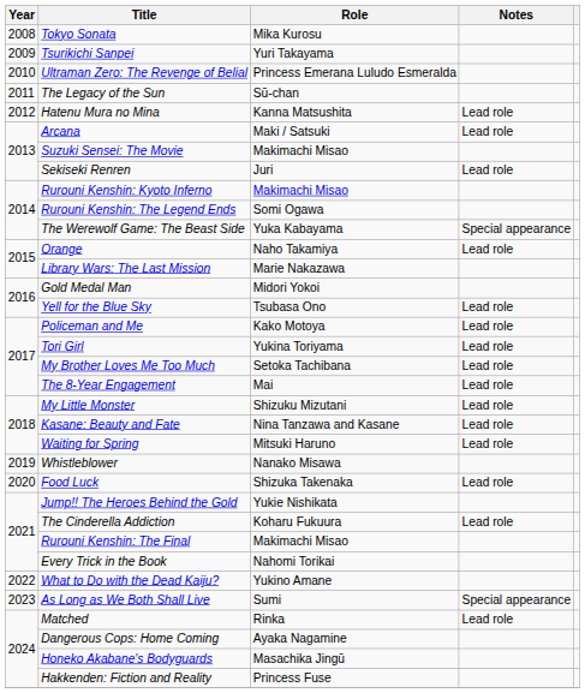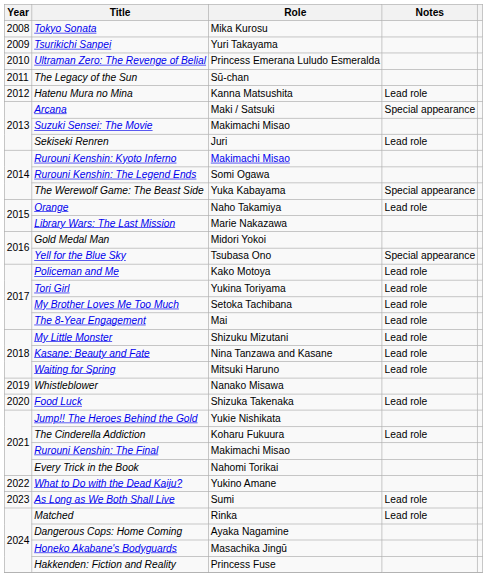 <table class="wikitable sortable">
 <tr>
 <th>Year</th>
 <th>Title</th>
 <th>Role</th>
 <th class="unsortable">Notes</th>
 <th class="unsortable"></th>
 </tr>
 <tr>
 <td>2008</td>
 <td><em><a href='#'>Tokyo Sonata</a></em></td>
 <td>Mika Kurosu</td>
 <td></td>
 <td></td>
 </tr>
 <tr>
 <td>2009</td>
 <td><em><a href='#'>Tsurikichi Sanpei</a></em></td>
 <td>Yuri Takayama</td>
 <td></td>
 <td></td>
 </tr>
 <tr>
 <td>2010</td>
 <td><em><a href='#'>Ultraman Zero: The Revenge of Belial</a></em></td>
 <td>Princess Emerana Luludo Esmeralda</td>
 <td></td>
 <td></td>
 </tr>
 <tr>
 <td>2011</td>
 <td><em>The Legacy of the Sun</em></td>
 <td>Sū-chan</td>
 <td></td>
 <td></td>
 </tr>
 <tr>
 <td>2012</td>
 <td><em>Hatenu Mura no Mina</em></td>
 <td>Kanna Matsushita</td>
 <td>Lead role</td>
 <td></td>
 </tr>
 <tr>
 <td rowspan=3>2013</td>
 <td><em><a href='#'>Arcana</a></em></td>
 <td>Maki / Satsuki</td>
-<td>Lead role</td>
+<td>Special appearance</td>
 <td></td>
 </tr>
 <tr>
 <td><em><a href='#'>Suzuki Sensei: The Movie</a></em></td>
 <td>Makimachi Misao</td>
 <td></td>
 <td></td>
 </tr>
 <tr>
 <td><em>Sekiseki Renren</em></td>
 <td>Juri</td>
 <td>Lead role</td>
 <td></td>
 </tr>
 <tr>
 <td rowspan=3>2014</td>
 <td><em><a href='#'>Rurouni Kenshin: Kyoto Inferno</a></em></td>
 <td><a href='#'>Makimachi Misao</a></td>
 <td></td>
 <td></td>
 </tr>
 <tr>
 <td><em><a href='#'>Rurouni Kenshin: The Legend Ends</a></em></td>
 <td>Somi Ogawa</td>
 <td></td>
 <td></td>
 </tr>
 <tr>
 <td><em>The Werewolf Game: The Beast Side</em></td>
 <td>Yuka Kabayama</td>
 <td>Special appearance</td>
 <td></td>
 </tr>
 <tr>
 <td rowspan=2>2015</td>
 <td><em><a href='#'>Orange</a></em></td>
 <td>Naho Takamiya</td>
 <td>Lead role</td>
 <td></td>
 </tr>
 <tr>
 <td><em><a href='#'>Library Wars: The Last Mission</a></em></td>
 <td>Marie Nakazawa</td>
 <td></td>
 <td></td>
 </tr>
 <tr>
 <td rowspan=2>2016</td>
 <td><em>Gold Medal Man</em></td>
 <td>Midori Yokoi</td>
 <td></td>
 <td></td>
 </tr>
 <tr>
 <td><em><a href='#'>Yell for the Blue Sky</a></em></td>
 <td>Tsubasa Ono</td>
-<td>Lead role</td>
+<td>Special appearance</td>
 <td></td>
 </tr>
 <tr>
 <td rowspan=4>2017</td>
 <td><em><a href='#'>Policeman and Me</a></em></td>
 <td>Kako Motoya</td>
 <td>Lead role</td>
 <td></td>
 </tr>
 <tr>
 <td><em><a href='#'>Tori Girl</a></em></td>
 <td>Yukina Toriyama</td>
 <td>Lead role</td>
 <td></td>
 </tr>
 <tr>
 <td><em><a href='#'>My Brother Loves Me Too Much</a></em></td>
 <td>Setoka Tachibana</td>
 <td>Lead role</td>
 <td></td>
 </tr>
 <tr>
 <td><em><a href='#'>The 8-Year Engagement</a></em></td>
 <td>Mai</td>
 <td>Lead role</td>
 <td></td>
 </tr>
 <tr>
 <td rowspan=3>2018</td>
 <td><em><a href='#'>My Little Monster</a></em></td>
 <td>Shizuku Mizutani</td>
 <td>Lead role</td>
 <td></td>
 </tr>
 <tr>
 <td><em><a href='#'>Kasane: Beauty and Fate</a></em></td>
 <td>Nina Tanzawa and Kasane</td>
 <td>Lead role</td>
 <td></td>
 </tr>
 <tr>
 <td><em><a href='#'>Waiting for Spring</a></em></td>
 <td>Mitsuki Haruno</td>
 <td>Lead role</td>
 <td></td>
 </tr>
 <tr>
 <td>2019</td>
 <td><em>Whistleblower</em></td>
 <td>Nanako Misawa</td>
 <td></td>
 <td></td>
 </tr>
 <tr>
 <td>2020</td>
 <td><em><a href='#'>Food Luck</a></em></td>
 <td>Shizuka Takenaka</td>
 <td>Lead role</td>
 <td></td>
 </tr>
 <tr>
 <td rowspan=4>2021</td>
 <td><em><a href='#'>Jump!! The Heroes Behind the Gold</a></em></td>
 <td>Yukie Nishikata</td>
 <td></td>
 <td></td>
 </tr>
 <tr>
 <td><em>The Cinderella Addiction</em></td>
 <td>Koharu Fukuura</td>
 <td>Lead role</td>
 <td></td>
 </tr>
 <tr>
 <td><em><a href='#'>Rurouni Kenshin: The Final</a></em></td>
 <td>Makimachi Misao</td>
 <td></td>
 <td></td>
 </tr>
 <tr>
 <td><em>Every Trick in the Book</em></td>
 <td>Nahomi Torikai</td>
 <td></td>
 <td></td>
 </tr>
 <tr>
 <td>2022</td>
 <td><em><a href='#'>What to Do with the Dead Kaiju?</a></em></td>
 <td>Yukino Amane</td>
 <td></td>
 <td></td>
 </tr>
 <tr>
 <td rowspan=1>2023</td>
 <td><em><a href='#'>As Long as We Both Shall Live</a></em></td>
 <td>Sumi</td>
-<td>Special appearance</td>
+<td>Lead role</td>
 <td></td>
 </tr>
 <tr>
 <td rowspan=4>2024</td>
 <td><em>Matched</em></td>
 <td>Rinka</td>
 <td>Lead role</td>
 <td></td>
 </tr>
 <tr>
 <td><em>Dangerous Cops: Home Coming</em></td>
 <td>Ayaka Nagamine</td>
 <td></td>
 <td></td>
 </tr>
 <tr>
 <td><em><a href='#'>Honeko Akabane's Bodyguards</a></em></td>
 <td>Masachika Jingū</td>
 <td></td>
 <td></td>
 </tr>
 <tr>
 <td><em>Hakkenden: Fiction and Reality</em></td>
 <td>Princess Fuse</td>
 <td></td>
 <td></td>
 </tr>
 <tr>
 </tr>
 </table>
